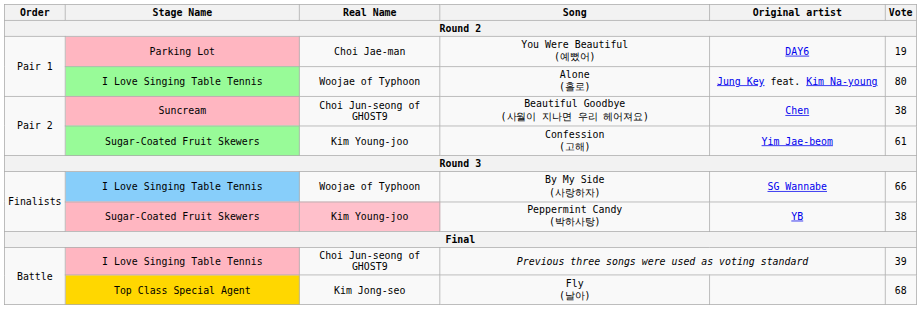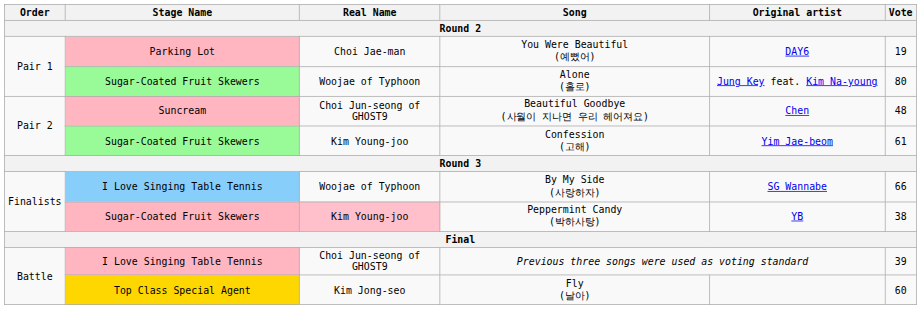 <table class="wikitable" style="text-align:center; width:95%;">
 <tr>
 <th style="width:1%">Order</th>
 <th style="width:20%;">Stage Name</th>
 <th style="width:12%">Real Name</th>
 <th style="width:23%;">Song</th>
 <th style="width:15%;">Original artist</th>
 <th style="width:1%;">Vote</th>
 </tr>
 <tr>
 <th colspan=6>Round 2</th>
 </tr>
 <tr>
 <td rowspan=2>Pair 1</td>
 <td bgcolor="lightpink">Parking Lot</td>
 <td>Choi Jae-man</td>
 <td>You Were Beautiful<br>(예뻤어)</td>
 <td><a href='#'>DAY6</a></td>
 <td>19</td>
 </tr>
 <tr>
-<td bgcolor="palegreen">I Love Singing Table Tennis</td>
+<td bgcolor="palegreen">Sugar-Coated Fruit Skewers</td>
 <td>Woojae of Typhoon</td>
 <td>Alone<br>(홀로)</td>
 <td><a href='#'>Jung Key</a> feat. <a href='#'>Kim Na-young</a></td>
 <td>80</td>
 </tr>
 <tr>
 <td rowspan=2>Pair 2</td>
 <td bgcolor="lightpink">Suncream</td>
 <td>Choi Jun-seong of GHOST9</td>
 <td>Beautiful Goodbye<br>(사월이 지나면 우리 헤어져요)</td>
 <td><a href='#'>Chen</a></td>
-<td>38</td>
+<td>48</td>
 </tr>
 <tr>
 <td bgcolor="palegreen">Sugar-Coated Fruit Skewers</td>
 <td>Kim Young-joo</td>
 <td>Confession<br>(고해)</td>
 <td><a href='#'>Yim Jae-beom</a></td>
 <td>61</td>
 </tr>
 <tr>
 <th colspan=6>Round 3</th>
 </tr>
 <tr>
 <td rowspan=2>Finalists</td>
 <td bgcolor="lightskyblue">I Love Singing Table Tennis</td>
 <td>Woojae of Typhoon</td>
 <td>By My Side<br>(사랑하자)</td>
 <td><a href='#'>SG Wannabe</a></td>
 <td>66</td>
 </tr>
 <tr>
 <td bgcolor="lightpink">Sugar-Coated Fruit Skewers</td>
 <td style="background: pink;">Kim Young-joo</td>
 <td>Peppermint Candy<br>(박하사탕)</td>
 <td><a href='#'>YB</a></td>
 <td>38</td>
 </tr>
 <tr>
 <th colspan=6>Final</th>
 </tr>
 <tr>
 <td rowspan=2>Battle</td>
 <td bgcolor="lightpink">I Love Singing Table Tennis</td>
 <td>Choi Jun-seong of GHOST9</td>
 <td colspan=2><em>Previous three songs were used as voting standard</em></td>
 <td>39</td>
 </tr>
 <tr>
 <td bgcolor="gold">Top Class Special Agent</td>
 <td>Kim Jong-seo</td>
 <td>Fly<br>(날아)</td>
 <td></td>
-<td>68</td>
+<td>60</td>
 </tr>
 </table>
